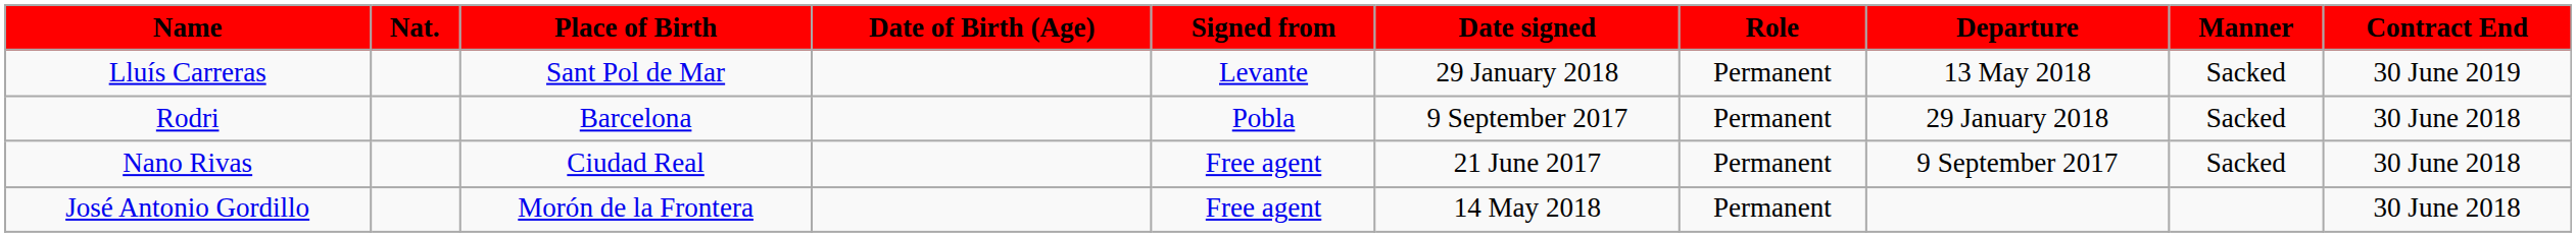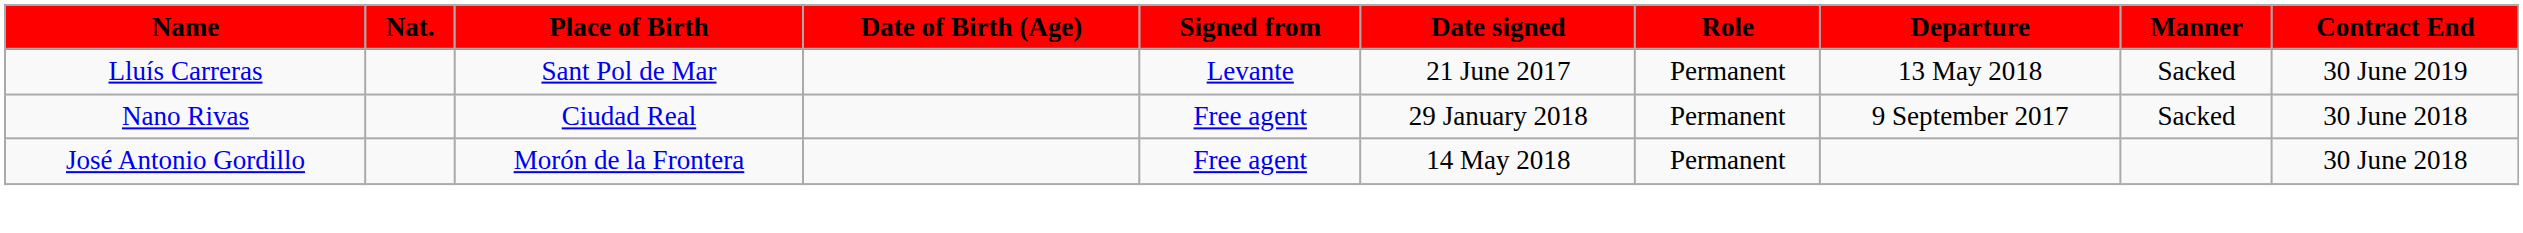 <table class="wikitable" style="text-align:center; font-size:85%; width:100%;">
 <tr>
 <th style="background:#FF0000; color:#000000; text-align:center;">Name</th>
 <th style="background:#FF0000; color:#000000; text-align:center;">Nat.</th>
 <th style="background:#FF0000; color:#000000; text-align:center;">Place of Birth</th>
 <th style="background:#FF0000; color:#000000; text-align:center;">Date of Birth (Age)</th>
 <th style="background:#FF0000; color:#000000; text-align:center;">Signed from</th>
 <th style="background:#FF0000; color:#000000; text-align:center;">Date signed</th>
 <th style="background:#FF0000; color:#000000; text-align:center;">Role</th>
 <th style="background:#FF0000; color:#000000; text-align:center;">Departure</th>
 <th style="background:#FF0000; color:#000000; text-align:center;">Manner</th>
 <th style="background:#FF0000; color:#000000; text-align:center;">Contract End</th>
 </tr>
 <tr>
 <td><a href='#'>Lluís Carreras</a></td>
 <td> </td>
 <td><a href='#'>Sant Pol de Mar</a></td>
 <td></td>
 <td><a href='#'>Levante</a></td>
-<td>29 January 2018</td>
+<td>21 June 2017</td>
 <td>Permanent</td>
 <td>13 May 2018</td>
 <td>Sacked</td>
 <td>30 June 2019</td>
-</tr>
-<tr>
-<td><a href='#'>Rodri</a></td>
-<td> </td>
-<td><a href='#'>Barcelona</a></td>
-<td></td>
-<td><a href='#'>Pobla</a></td>
-<td>9 September 2017</td>
-<td>Permanent</td>
-<td>29 January 2018</td>
-<td>Sacked</td>
-<td>30 June 2018</td>
 </tr>
 <tr>
 <td><a href='#'>Nano Rivas</a></td>
 <td> </td>
 <td><a href='#'>Ciudad Real</a></td>
 <td></td>
 <td><a href='#'>Free agent</a></td>
-<td>21 June 2017</td>
+<td>29 January 2018</td>
 <td>Permanent</td>
 <td>9 September 2017</td>
 <td>Sacked</td>
 <td>30 June 2018</td>
 </tr>
 <tr>
 <td><a href='#'>José Antonio Gordillo</a></td>
 <td> </td>
 <td><a href='#'>Morón de la Frontera</a></td>
 <td></td>
 <td><a href='#'>Free agent</a></td>
 <td>14 May 2018</td>
 <td>Permanent</td>
 <td></td>
 <td></td>
 <td>30 June 2018</td>
 </tr>
 </table>
